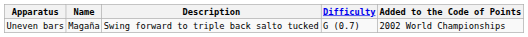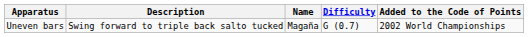 <table class="wikitable">
 <tr>
 <th>Apparatus</th>
+<th>Description</th>
 <th>Name</th>
-<th>Description</th>
 <th><a href='#'>Difficulty</a></th>
 <th>Added to the Code of Points</th>
 </tr>
 <tr>
 <td>Uneven bars</td>
+<td>Swing forward to triple back salto tucked</td>
 <td>Magaña</td>
-<td>Swing forward to triple back salto tucked</td>
 <td>G (0.7)</td>
 <td>2002 World Championships</td>
 </tr>
 </table>
